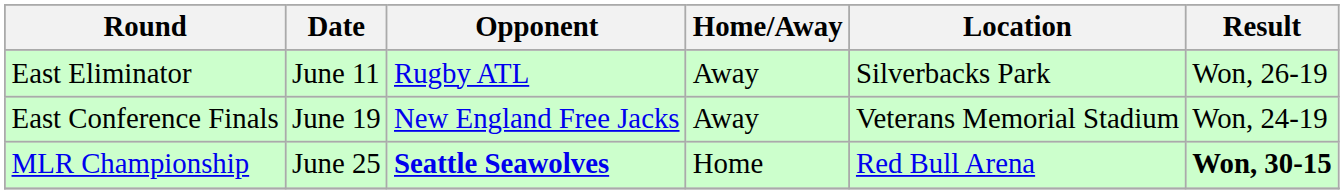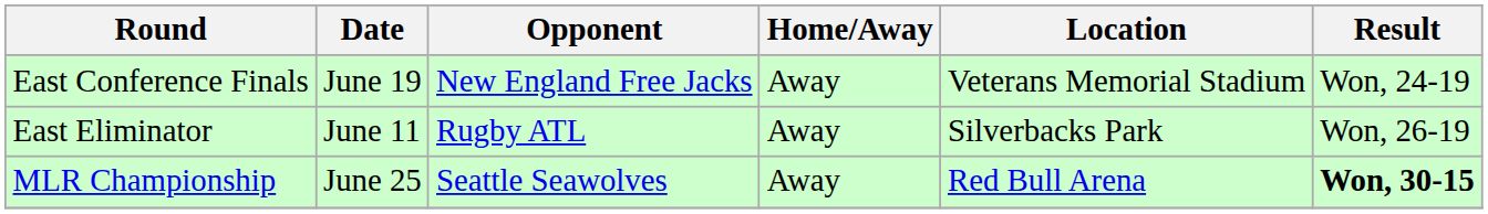 <table class="wikitable">
 <tr>
 <th>Round</th>
 <th>Date</th>
 <th>Opponent</th>
 <th>Home/Away</th>
 <th>Location</th>
 <th>Result</th>
 </tr>
 <tr bgcolor="#CCFFCC">
+<td>East Conference Finals</td>
+<td>June 19</td>
+<td><a href='#'>New England Free Jacks</a></td>
+<td>Away</td>
+<td>Veterans Memorial Stadium</td>
+<td>Won, 24-19</td>
+</tr>
+<tr bgcolor="#CCFFCC">
 <td>East Eliminator</td>
 <td>June 11</td>
 <td><a href='#'>Rugby ATL</a></td>
 <td>Away</td>
 <td>Silverbacks Park</td>
 <td>Won, 26-19</td>
 </tr>
 <tr bgcolor="#CCFFCC">
-<td>East Conference Finals</td>
-<td>June 19</td>
-<td><a href='#'>New England Free Jacks</a></td>
-<td>Away</td>
-<td>Veterans Memorial Stadium</td>
-<td>Won, 24-19</td>
-</tr>
-<tr bgcolor="#CCFFCC">
 <td><a href='#'>MLR Championship</a></td>
 <td>June 25</td>
-<td><strong><a href='#'>Seattle Seawolves</a></strong></td>
-<td>Home</td>
+<td><a href='#'>Seattle Seawolves</a></td>
+<td>Away</td>
 <td><a href='#'>Red Bull Arena</a></td>
 <td><strong>Won, 30-15</strong></td>
 </tr>
 <tr>
 </tr>
 </table>
